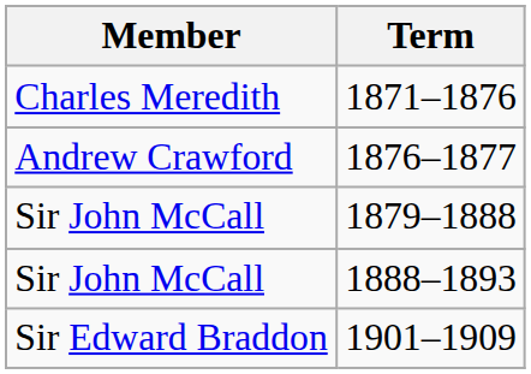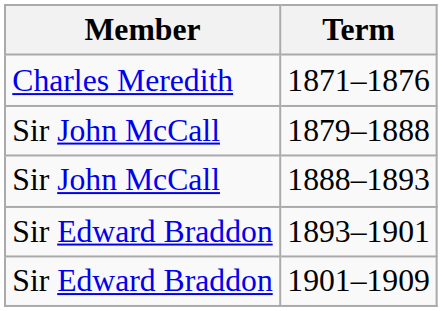 <table class="wikitable">
 <tr>
 <th>Member</th>
 <th>Term</th>
 </tr>
 <tr>
 <td><a href='#'>Charles Meredith</a></td>
 <td>1871–1876</td>
-</tr>
-<tr>
-<td><a href='#'>Andrew Crawford</a></td>
-<td>1876–1877</td>
 </tr>
 <tr>
 <td>Sir <a href='#'>John McCall</a></td>
 <td>1879–1888</td>
 </tr>
 <tr>
 <td>Sir <a href='#'>John McCall</a></td>
 <td>1888–1893</td>
 </tr>
 <tr>
 <td>Sir <a href='#'>Edward Braddon</a></td>
+<td>1893–1901</td>
+</tr>
+<tr>
+<td>Sir <a href='#'>Edward Braddon</a></td>
 <td>1901–1909</td>
 </tr>
 </table>
